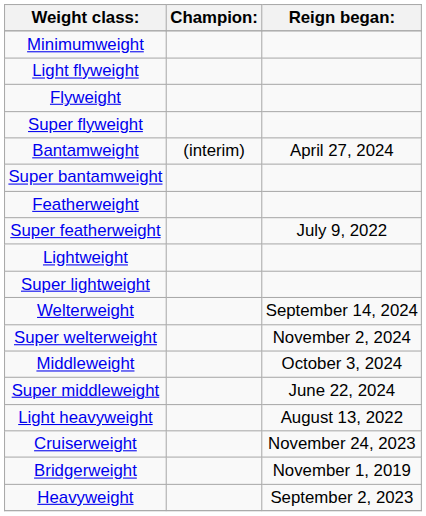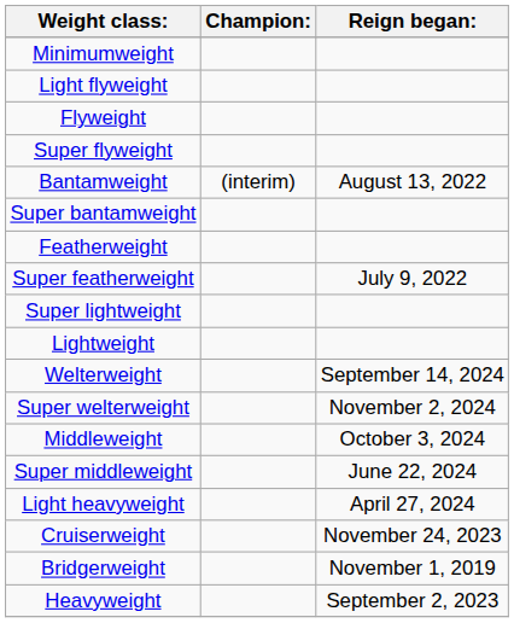 <table class="wikitable sortable" style="text-align: center"">
 <tr>
 <th>Weight class:</th>
 <th>Champion:</th>
 <th>Reign began:</th>
 </tr>
 <tr>
 </tr>
 <tr>
 <td><a href='#'>Minimumweight</a></td>
 <td></td>
 <td></td>
 </tr>
 <tr>
 <td><a href='#'>Light flyweight</a></td>
 <td></td>
 <td></td>
 </tr>
 <tr>
 <td><a href='#'>Flyweight</a></td>
 <td></td>
 <td></td>
 </tr>
 <tr>
 <td><a href='#'>Super flyweight</a></td>
 <td></td>
 <td></td>
 </tr>
 <tr>
 <td><a href='#'>Bantamweight</a></td>
 <td> (interim)</td>
-<td>April 27, 2024</td>
+<td>August 13, 2022</td>
 </tr>
 <tr>
 <td><a href='#'>Super bantamweight</a></td>
 <td></td>
 <td></td>
 </tr>
 <tr>
 <td><a href='#'>Featherweight</a></td>
 <td></td>
 <td></td>
 </tr>
 <tr>
 <td><a href='#'>Super featherweight</a></td>
 <td></td>
 <td>July 9, 2022</td>
 </tr>
 <tr>
-<td><a href='#'>Lightweight</a></td>
+<td><a href='#'>Super lightweight</a></td>
 <td></td>
 <td></td>
 </tr>
 <tr>
-<td><a href='#'>Super lightweight</a></td>
+<td><a href='#'>Lightweight</a></td>
 <td></td>
 <td></td>
 </tr>
 <tr>
 <td><a href='#'>Welterweight</a></td>
 <td></td>
 <td>September 14, 2024</td>
 </tr>
 <tr>
 <td><a href='#'>Super welterweight</a></td>
 <td></td>
 <td>November 2, 2024</td>
 </tr>
 <tr>
 <td><a href='#'>Middleweight</a></td>
 <td></td>
 <td>October 3, 2024</td>
 </tr>
 <tr>
 <td><a href='#'>Super middleweight</a></td>
 <td></td>
 <td>June 22, 2024</td>
 </tr>
 <tr>
 <td><a href='#'>Light heavyweight</a></td>
 <td></td>
-<td>August 13, 2022</td>
+<td>April 27, 2024</td>
 </tr>
 <tr>
 <td><a href='#'>Cruiserweight</a></td>
 <td></td>
 <td>November 24, 2023</td>
 </tr>
 <tr>
 <td><a href='#'>Bridgerweight</a></td>
 <td></td>
 <td>November 1, 2019</td>
 </tr>
 <tr>
 <td><a href='#'>Heavyweight</a></td>
 <td></td>
 <td>September 2, 2023</td>
 </tr>
 <tr>
 </tr>
 </table>
